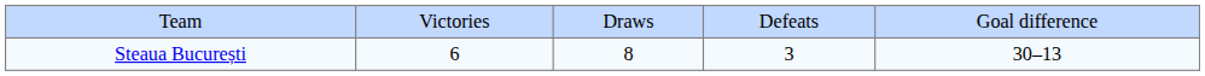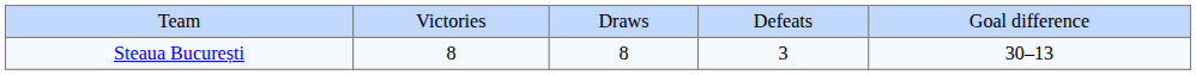 <table border=1 style="border-collapse:collapse; font-size:90%;" cellpadding=3 cellspacing=0 width=100%>
 <tr bgcolor=#C1D8FF align=center>
 <td>Team</td>
 <td>Victories</td>
 <td>Draws</td>
 <td>Defeats</td>
 <td>Goal difference</td>
 </tr>
 <tr align=center bgcolor=#F5FAFF>
 <td><a href='#'>Steaua București</a></td>
-<td>6</td>
+<td>8</td>
 <td>8</td>
 <td>3</td>
 <td>30–13</td>
 </tr>
 </table>
